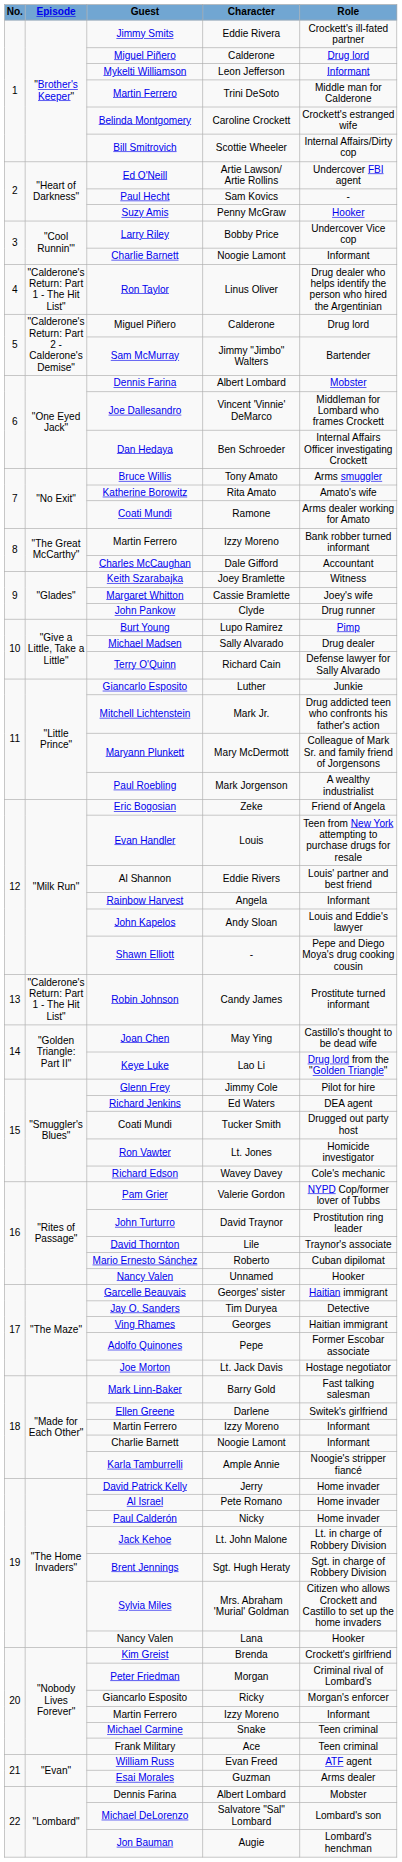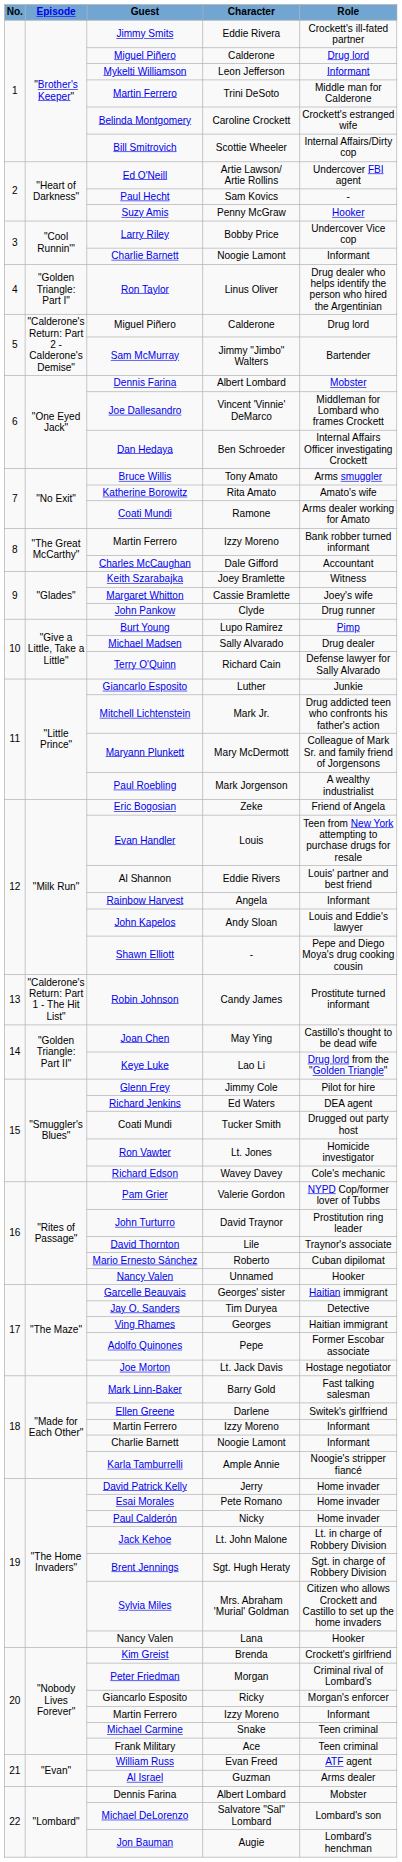 <table class="wikitable collapsible"  style="text-align:center; width:100%;">
 <tr>
 <th scope="col"  style="text-align:center; width:5%; background:#71A6D2;">No.</th>
 <th scope="col"  style="text-align:center; width:15%; background:#71A6D2;"><a href='#'>Episode</a></th>
 <th scope="col"  style="text-align:center; width:30%; background:#71A6D2;">Guest</th>
 <th scope="col"  style="text-align:center; width:25%; background:#71A6D2;">Character</th>
 <th scope="col"  style="text-align:center; width:25%; background:#71A6D2;">Role</th>
 </tr>
 <tr>
 <td rowspan="6">1</td>
 <td rowspan="6">"<a href='#'>Brother's Keeper</a>"</td>
 <td><a href='#'>Jimmy Smits</a></td>
 <td>Eddie Rivera</td>
 <td>Crockett's ill-fated partner</td>
 </tr>
 <tr>
 <td><a href='#'>Miguel Piñero</a></td>
 <td>Calderone</td>
 <td><a href='#'>Drug lord</a></td>
 </tr>
 <tr>
 <td><a href='#'>Mykelti Williamson</a></td>
 <td>Leon Jefferson</td>
 <td><a href='#'>Informant</a></td>
 </tr>
 <tr>
 <td><a href='#'>Martin Ferrero</a></td>
 <td>Trini DeSoto</td>
 <td>Middle man for Calderone</td>
 </tr>
 <tr>
 <td><a href='#'>Belinda Montgomery</a></td>
 <td>Caroline Crockett</td>
 <td>Crockett's estranged wife</td>
 </tr>
 <tr>
 <td><a href='#'>Bill Smitrovich</a></td>
 <td>Scottie Wheeler</td>
 <td>Internal Affairs/Dirty cop</td>
 </tr>
 <tr>
 <td rowspan="3">2</td>
 <td rowspan="3">"Heart of Darkness"</td>
 <td><a href='#'>Ed O'Neill</a></td>
 <td>Artie Lawson/<br>Artie Rollins</td>
 <td>Undercover <a href='#'>FBI</a> agent</td>
 </tr>
 <tr>
 <td><a href='#'>Paul Hecht</a></td>
 <td>Sam Kovics</td>
 <td>-</td>
 </tr>
 <tr>
 <td><a href='#'>Suzy Amis</a></td>
 <td>Penny McGraw</td>
 <td><a href='#'>Hooker</a></td>
 </tr>
 <tr>
 <td rowspan="2">3</td>
 <td rowspan="2">"Cool Runnin'"</td>
 <td><a href='#'>Larry Riley</a></td>
 <td>Bobby Price</td>
 <td>Undercover Vice cop</td>
 </tr>
 <tr>
 <td><a href='#'>Charlie Barnett</a></td>
 <td>Noogie Lamont</td>
 <td>Informant</td>
 </tr>
 <tr>
 <td>4</td>
-<td>"Calderone's Return: Part 1 - The Hit List"</td>
+<td>"Golden Triangle: Part I"</td>
 <td><a href='#'>Ron Taylor</a></td>
 <td>Linus Oliver</td>
 <td>Drug dealer who helps identify the person who hired the Argentinian</td>
 </tr>
 <tr>
 <td rowspan="2">5</td>
 <td rowspan="2">"Calderone's Return: Part 2 - Calderone's Demise"</td>
 <td>Miguel Piñero</td>
 <td>Calderone</td>
 <td>Drug lord</td>
 </tr>
 <tr>
 <td><a href='#'>Sam McMurray</a></td>
 <td>Jimmy "Jimbo" Walters</td>
 <td>Bartender</td>
 </tr>
 <tr>
 <td rowspan="3">6</td>
 <td rowspan="3">"One Eyed Jack"</td>
 <td><a href='#'>Dennis Farina</a></td>
 <td>Albert Lombard</td>
 <td><a href='#'>Mobster</a></td>
 </tr>
 <tr>
 <td><a href='#'>Joe Dallesandro</a></td>
 <td>Vincent 'Vinnie' DeMarco</td>
 <td>Middleman for Lombard who frames Crockett</td>
 </tr>
 <tr>
 <td><a href='#'>Dan Hedaya</a></td>
 <td>Ben Schroeder</td>
 <td>Internal Affairs Officer investigating Crockett</td>
 </tr>
 <tr>
 <td rowspan="3">7</td>
 <td rowspan="3">"No Exit"</td>
 <td><a href='#'>Bruce Willis</a></td>
 <td>Tony Amato</td>
 <td>Arms <a href='#'>smuggler</a></td>
 </tr>
 <tr>
 <td><a href='#'>Katherine Borowitz</a></td>
 <td>Rita Amato</td>
 <td>Amato's wife</td>
 </tr>
 <tr>
 <td><a href='#'>Coati Mundi</a></td>
 <td>Ramone</td>
 <td>Arms dealer working for Amato</td>
 </tr>
 <tr>
 <td rowspan="2">8</td>
 <td rowspan="2">"The Great McCarthy"</td>
 <td>Martin Ferrero</td>
 <td>Izzy Moreno</td>
 <td>Bank robber turned informant</td>
 </tr>
 <tr>
 <td><a href='#'>Charles McCaughan</a></td>
 <td>Dale Gifford</td>
 <td>Accountant</td>
 </tr>
 <tr>
 <td rowspan="3">9</td>
 <td rowspan="3">"Glades"</td>
 <td><a href='#'>Keith Szarabajka</a></td>
 <td>Joey Bramlette</td>
 <td>Witness</td>
 </tr>
 <tr>
 <td><a href='#'>Margaret Whitton</a></td>
 <td>Cassie Bramlette</td>
 <td>Joey's wife</td>
 </tr>
 <tr>
 <td><a href='#'>John Pankow</a></td>
 <td>Clyde</td>
 <td>Drug runner</td>
 </tr>
 <tr>
 <td rowspan="3">10</td>
 <td rowspan="3">"Give a Little, Take a Little"</td>
 <td><a href='#'>Burt Young</a></td>
 <td>Lupo Ramirez</td>
 <td><a href='#'>Pimp</a></td>
 </tr>
 <tr>
 <td><a href='#'>Michael Madsen</a></td>
 <td>Sally Alvarado</td>
 <td>Drug dealer</td>
 </tr>
 <tr>
 <td><a href='#'>Terry O'Quinn</a></td>
 <td>Richard Cain</td>
 <td>Defense lawyer for Sally Alvarado</td>
 </tr>
 <tr>
 <td rowspan="4">11</td>
 <td rowspan="4">"Little Prince"</td>
 <td><a href='#'>Giancarlo Esposito</a></td>
 <td>Luther</td>
 <td>Junkie</td>
 </tr>
 <tr>
 <td><a href='#'>Mitchell Lichtenstein</a></td>
 <td>Mark Jr.</td>
 <td>Drug addicted teen who confronts his father's action</td>
 </tr>
 <tr>
 <td><a href='#'>Maryann Plunkett</a></td>
 <td>Mary McDermott</td>
 <td>Colleague of Mark Sr. and family friend of Jorgensons</td>
 </tr>
 <tr>
 <td><a href='#'>Paul Roebling</a></td>
 <td>Mark Jorgenson</td>
 <td>A wealthy industrialist</td>
 </tr>
 <tr>
 <td rowspan="6">12</td>
 <td rowspan="6">"Milk Run"</td>
 <td><a href='#'>Eric Bogosian</a></td>
 <td>Zeke</td>
 <td>Friend of Angela</td>
 </tr>
 <tr>
 <td><a href='#'>Evan Handler</a></td>
 <td>Louis</td>
 <td>Teen from <a href='#'>New York</a> attempting to purchase drugs for resale</td>
 </tr>
 <tr>
 <td>Al Shannon</td>
 <td>Eddie Rivers</td>
 <td>Louis' partner and best friend</td>
 </tr>
 <tr>
 <td><a href='#'>Rainbow Harvest</a></td>
 <td>Angela</td>
 <td>Informant</td>
 </tr>
 <tr>
 <td><a href='#'>John Kapelos</a></td>
 <td>Andy Sloan</td>
 <td>Louis and Eddie's lawyer</td>
 </tr>
 <tr>
 <td><a href='#'>Shawn Elliott</a></td>
 <td>-</td>
 <td>Pepe and Diego Moya's drug cooking cousin</td>
 </tr>
 <tr>
 <td>13</td>
 <td>"Calderone's Return: Part 1 - The Hit List"</td>
 <td><a href='#'>Robin Johnson</a></td>
 <td>Candy James</td>
 <td>Prostitute turned informant</td>
 </tr>
 <tr>
 <td rowspan="2">14</td>
 <td rowspan="2">"Golden Triangle: Part II"</td>
 <td><a href='#'>Joan Chen</a></td>
 <td>May Ying</td>
 <td>Castillo's thought to be dead wife</td>
 </tr>
 <tr>
 <td><a href='#'>Keye Luke</a></td>
 <td>Lao Li</td>
 <td><a href='#'>Drug lord</a> from the "<a href='#'>Golden Triangle</a>"</td>
 </tr>
 <tr>
 <td rowspan="5">15</td>
 <td rowspan="5">"Smuggler's Blues"</td>
 <td><a href='#'>Glenn Frey</a></td>
 <td>Jimmy Cole</td>
 <td>Pilot for hire</td>
 </tr>
 <tr>
 <td><a href='#'>Richard Jenkins</a></td>
 <td>Ed Waters</td>
 <td>DEA agent</td>
 </tr>
 <tr>
 <td>Coati Mundi</td>
 <td>Tucker Smith</td>
 <td>Drugged out party host</td>
 </tr>
 <tr>
 <td><a href='#'>Ron Vawter</a></td>
 <td>Lt. Jones</td>
 <td>Homicide investigator</td>
 </tr>
 <tr>
 <td><a href='#'>Richard Edson</a></td>
 <td>Wavey Davey</td>
 <td>Cole's mechanic</td>
 </tr>
 <tr>
 <td rowspan="5">16</td>
 <td rowspan="5">"Rites of Passage"</td>
 <td><a href='#'>Pam Grier</a></td>
 <td>Valerie Gordon</td>
 <td><a href='#'>NYPD</a> Cop/former lover of Tubbs</td>
 </tr>
 <tr>
 <td><a href='#'>John Turturro</a></td>
 <td>David Traynor</td>
 <td>Prostitution ring leader</td>
 </tr>
 <tr>
 <td><a href='#'>David Thornton</a></td>
 <td>Lile</td>
 <td>Traynor's associate</td>
 </tr>
 <tr>
 <td><a href='#'>Mario Ernesto Sánchez</a></td>
 <td>Roberto</td>
 <td>Cuban dipilomat</td>
 </tr>
 <tr>
 <td><a href='#'>Nancy Valen</a></td>
 <td>Unnamed</td>
 <td>Hooker</td>
 </tr>
 <tr>
 <td rowspan="5">17</td>
 <td rowspan="5">"The Maze"</td>
 <td><a href='#'>Garcelle Beauvais</a></td>
 <td>Georges' sister</td>
 <td><a href='#'>Haitian</a> immigrant</td>
 </tr>
 <tr>
 <td><a href='#'>Jay O. Sanders</a></td>
 <td>Tim Duryea</td>
 <td>Detective</td>
 </tr>
 <tr>
 <td><a href='#'>Ving Rhames</a></td>
 <td>Georges</td>
 <td>Haitian immigrant</td>
 </tr>
 <tr>
 <td><a href='#'>Adolfo Quinones</a></td>
 <td>Pepe</td>
 <td>Former Escobar associate</td>
 </tr>
 <tr>
 <td><a href='#'>Joe Morton</a></td>
 <td>Lt. Jack Davis</td>
 <td>Hostage negotiator</td>
 </tr>
 <tr>
 <td rowspan="5">18</td>
 <td rowspan="5">"Made for Each Other"</td>
 <td><a href='#'>Mark Linn-Baker</a></td>
 <td>Barry Gold</td>
 <td>Fast talking salesman</td>
 </tr>
 <tr>
 <td><a href='#'>Ellen Greene</a></td>
 <td>Darlene</td>
 <td>Switek's girlfriend</td>
 </tr>
 <tr>
 <td>Martin Ferrero</td>
 <td>Izzy Moreno</td>
 <td>Informant</td>
 </tr>
 <tr>
 <td>Charlie Barnett</td>
 <td>Noogie Lamont</td>
 <td>Informant</td>
 </tr>
 <tr>
 <td><a href='#'>Karla Tamburrelli</a></td>
 <td>Ample Annie</td>
 <td>Noogie's stripper fiancé</td>
 </tr>
 <tr>
 <td rowspan="7">19</td>
 <td rowspan="7">"The Home Invaders"</td>
 <td><a href='#'>David Patrick Kelly</a></td>
 <td>Jerry</td>
 <td>Home invader</td>
 </tr>
 <tr>
-<td><a href='#'>Al Israel</a></td>
+<td><a href='#'>Esai Morales</a></td>
 <td>Pete Romano</td>
 <td>Home invader</td>
 </tr>
 <tr>
 <td><a href='#'>Paul Calderón</a></td>
 <td>Nicky</td>
 <td>Home invader</td>
 </tr>
 <tr>
 <td><a href='#'>Jack Kehoe</a></td>
 <td>Lt. John Malone</td>
 <td>Lt. in charge of Robbery Division</td>
 </tr>
 <tr>
 <td><a href='#'>Brent Jennings</a></td>
 <td>Sgt. Hugh Heraty</td>
 <td>Sgt. in charge of Robbery Division</td>
 </tr>
 <tr>
 <td><a href='#'>Sylvia Miles</a></td>
 <td>Mrs. Abraham 'Murial' Goldman</td>
 <td>Citizen who allows Crockett and Castillo to set up the home invaders</td>
 </tr>
 <tr>
 <td>Nancy Valen</td>
 <td>Lana</td>
 <td>Hooker</td>
 </tr>
 <tr>
 <td rowspan="6">20</td>
 <td rowspan="6">"Nobody Lives Forever"</td>
 <td><a href='#'>Kim Greist</a></td>
 <td>Brenda</td>
 <td>Crockett's girlfriend</td>
 </tr>
 <tr>
 <td><a href='#'>Peter Friedman</a></td>
 <td>Morgan</td>
 <td>Criminal rival of Lombard's</td>
 </tr>
 <tr>
 <td>Giancarlo Esposito</td>
 <td>Ricky</td>
 <td>Morgan's enforcer</td>
 </tr>
 <tr>
 <td>Martin Ferrero</td>
 <td>Izzy Moreno</td>
 <td>Informant</td>
 </tr>
 <tr>
 <td><a href='#'>Michael Carmine</a></td>
 <td>Snake</td>
 <td>Teen criminal</td>
 </tr>
 <tr>
 <td>Frank Military</td>
 <td>Ace</td>
 <td>Teen criminal</td>
 </tr>
 <tr>
 <td rowspan="2">21</td>
 <td rowspan="2">"Evan"</td>
 <td><a href='#'>William Russ</a></td>
 <td>Evan Freed</td>
 <td><a href='#'>ATF</a> agent</td>
 </tr>
 <tr>
-<td><a href='#'>Esai Morales</a></td>
+<td><a href='#'>Al Israel</a></td>
 <td>Guzman</td>
 <td>Arms dealer</td>
 </tr>
 <tr>
 <td rowspan="3">22</td>
 <td rowspan="3">"Lombard"</td>
 <td>Dennis Farina</td>
 <td>Albert Lombard</td>
 <td>Mobster</td>
 </tr>
 <tr>
 <td><a href='#'>Michael DeLorenzo</a></td>
 <td>Salvatore "Sal" Lombard</td>
 <td>Lombard's son</td>
 </tr>
 <tr>
 <td><a href='#'>Jon Bauman</a></td>
 <td>Augie</td>
 <td>Lombard's henchman</td>
 </tr>
 </table>
